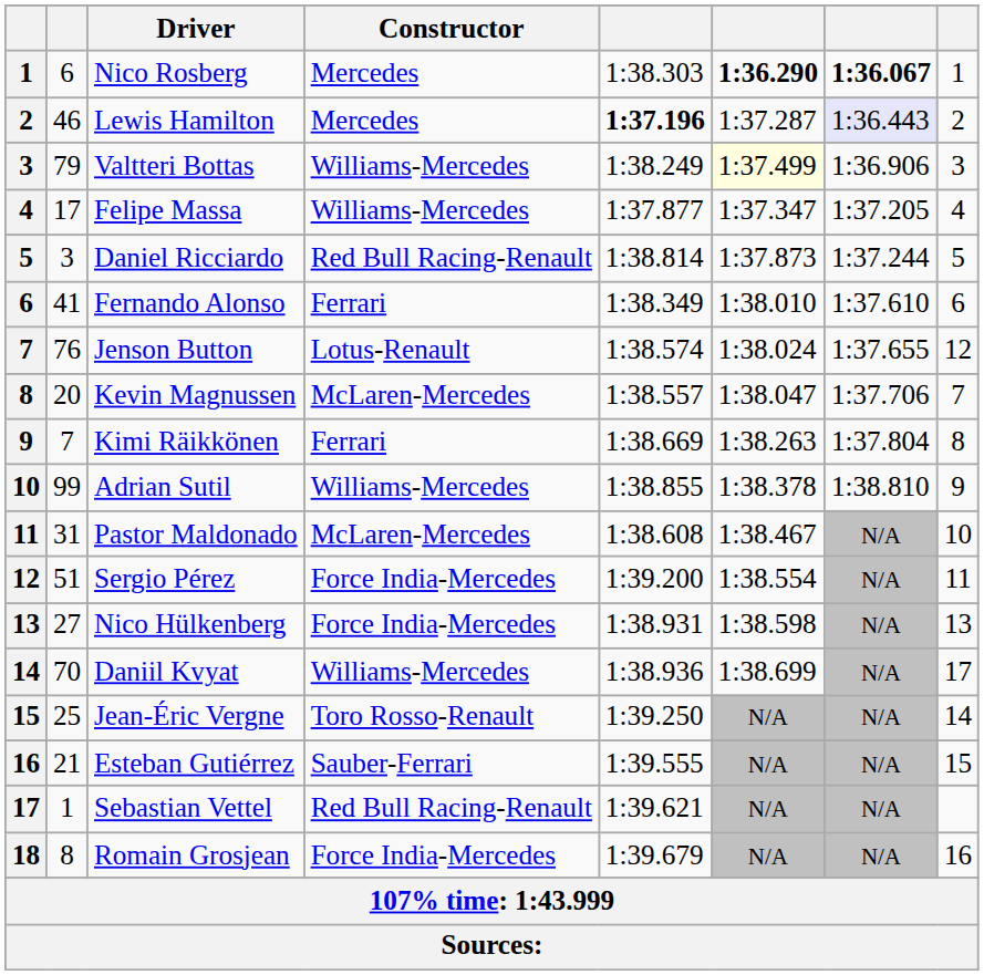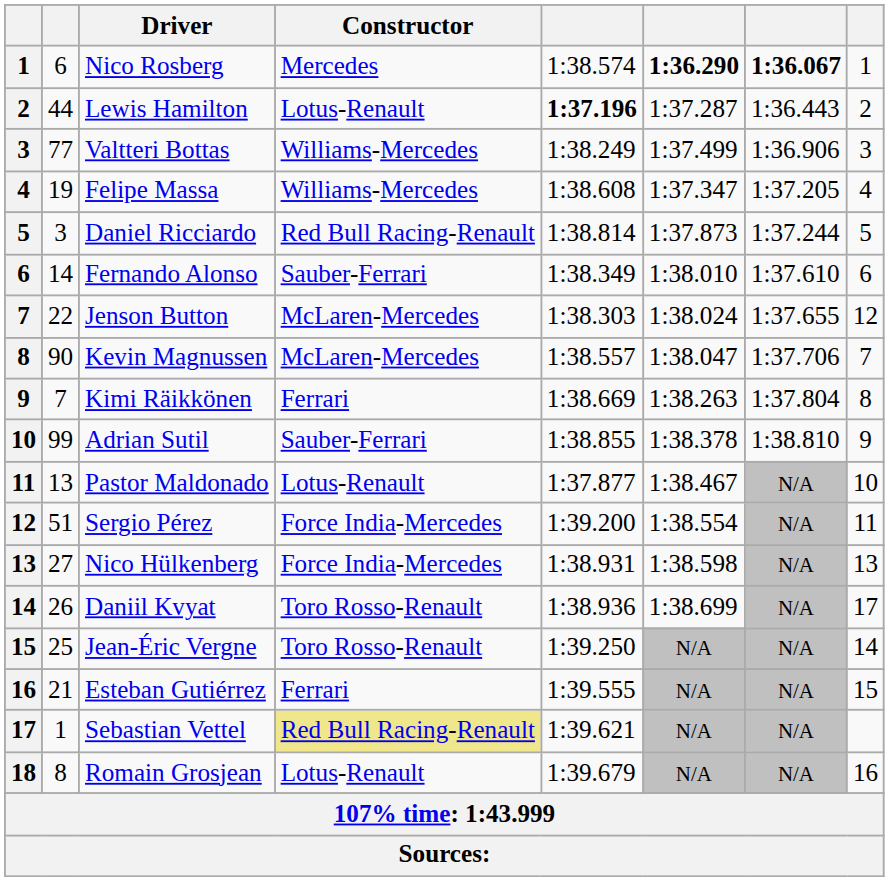 <table class= "wikitable sortable" style="font-size:85%">
 <tr>
 <th scope="col"></th>
 <th scope="col"></th>
 <th scope="col">Driver</th>
 <th scope="col">Constructor</th>
 <th scope="col"></th>
 <th scope="col"></th>
 <th scope="col"></th>
 <th scope="col"></th>
 </tr>
 <tr>
 <th scope="row">1</th>
 <td align="center">6</td>
 <td data-sort-value="ROS"> <a href='#'>Nico Rosberg</a></td>
 <td><a href='#'>Mercedes</a></td>
-<td>1:38.303</td>
+<td>1:38.574</td>
 <td><strong>1:36.290</strong></td>
 <td><strong>1:36.067</strong></td>
 <td align="center">1</td>
 </tr>
 <tr>
 <th scope="row">2</th>
-<td align="center">46</td>
+<td align="center">44</td>
 <td data-sort-value="HAM"> <a href='#'>Lewis Hamilton</a></td>
-<td><a href='#'>Mercedes</a></td>
+<td><a href='#'>Lotus</a>-<a href='#'>Renault</a></td>
 <td><strong>1:37.196</strong></td>
 <td>1:37.287</td>
-<td style="background: lavender;">1:36.443</td>
+<td>1:36.443</td>
 <td align="center">2</td>
 </tr>
 <tr>
 <th scope="row">3</th>
-<td align="center">79</td>
+<td align="center">77</td>
 <td data-sort-value="BOT"> <a href='#'>Valtteri Bottas</a></td>
 <td><a href='#'>Williams</a>-<a href='#'>Mercedes</a></td>
 <td>1:38.249</td>
-<td style="background: lightyellow;">1:37.499</td>
+<td>1:37.499</td>
 <td>1:36.906</td>
 <td align="center">3</td>
 </tr>
 <tr>
 <th scope="row">4</th>
-<td align="center">17</td>
+<td align="center">19</td>
 <td data-sort-value="MAS"> <a href='#'>Felipe Massa</a></td>
 <td><a href='#'>Williams</a>-<a href='#'>Mercedes</a></td>
-<td>1:37.877</td>
+<td>1:38.608</td>
 <td>1:37.347</td>
 <td>1:37.205</td>
 <td align="center">4</td>
 </tr>
 <tr>
 <th scope="row">5</th>
 <td align="center">3</td>
 <td data-sort-value="RIC"> <a href='#'>Daniel Ricciardo</a></td>
 <td><a href='#'>Red Bull Racing</a>-<a href='#'>Renault</a></td>
 <td>1:38.814</td>
 <td>1:37.873</td>
 <td>1:37.244</td>
 <td align="center">5</td>
 </tr>
 <tr>
 <th scope="row">6</th>
-<td align="center">41</td>
+<td align="center">14</td>
 <td data-sort-value="ALO"> <a href='#'>Fernando Alonso</a></td>
-<td><a href='#'>Ferrari</a></td>
+<td><a href='#'>Sauber</a>-<a href='#'>Ferrari</a></td>
 <td>1:38.349</td>
 <td>1:38.010</td>
 <td>1:37.610</td>
 <td align="center">6</td>
 </tr>
 <tr>
 <th scope="row">7</th>
-<td align="center">76</td>
+<td align="center">22</td>
 <td data-sort-value="BUT"> <a href='#'>Jenson Button</a></td>
-<td><a href='#'>Lotus</a>-<a href='#'>Renault</a></td>
-<td>1:38.574</td>
+<td><a href='#'>McLaren</a>-<a href='#'>Mercedes</a></td>
+<td>1:38.303</td>
 <td>1:38.024</td>
 <td>1:37.655</td>
 <td align="center">12</td>
 </tr>
 <tr>
 <th scope="row">8</th>
-<td align="center">20</td>
+<td align="center">90</td>
 <td data-sort-value="MAG"> <a href='#'>Kevin Magnussen</a></td>
 <td><a href='#'>McLaren</a>-<a href='#'>Mercedes</a></td>
 <td>1:38.557</td>
 <td>1:38.047</td>
 <td>1:37.706</td>
 <td align="center">7</td>
 </tr>
 <tr>
 <th scope="row">9</th>
 <td align="center">7</td>
 <td data-sort-value="RAI"> <a href='#'>Kimi Räikkönen</a></td>
 <td><a href='#'>Ferrari</a></td>
 <td>1:38.669</td>
 <td>1:38.263</td>
 <td>1:37.804</td>
 <td align="center">8</td>
 </tr>
 <tr>
 <th scope="row">10</th>
 <td align="center">99</td>
 <td data-sort-value="SUT"> <a href='#'>Adrian Sutil</a></td>
-<td><a href='#'>Williams</a>-<a href='#'>Mercedes</a></td>
+<td><a href='#'>Sauber</a>-<a href='#'>Ferrari</a></td>
 <td>1:38.855</td>
 <td>1:38.378</td>
 <td>1:38.810</td>
 <td align="center">9</td>
 </tr>
 <tr>
 <th scope="row">11</th>
-<td align="center">31</td>
+<td align="center">13</td>
 <td data-sort-value="MAL"> <a href='#'>Pastor Maldonado</a></td>
-<td><a href='#'>McLaren</a>-<a href='#'>Mercedes</a></td>
-<td>1:38.608</td>
+<td><a href='#'>Lotus</a>-<a href='#'>Renault</a></td>
+<td>1:37.877</td>
 <td>1:38.467</td>
 <td style="background: silver" align="center" data-sort-value="11"><small>N/A</small></td>
 <td align="center">10</td>
 </tr>
 <tr>
 <th scope="row">12</th>
 <td align="center">51</td>
 <td data-sort-value="PER"> <a href='#'>Sergio Pérez</a></td>
 <td><a href='#'>Force India</a>-<a href='#'>Mercedes</a></td>
 <td>1:39.200</td>
 <td>1:38.554</td>
 <td style="background: silver" align="center" data-sort-value="12"><small>N/A</small></td>
 <td align="center">11</td>
 </tr>
 <tr>
 <th scope="row">13</th>
 <td align="center">27</td>
 <td data-sort-value="HUL"> <a href='#'>Nico Hülkenberg</a></td>
 <td><a href='#'>Force India</a>-<a href='#'>Mercedes</a></td>
 <td>1:38.931</td>
 <td>1:38.598</td>
 <td style="background: silver" align="center" data-sort-value="13"><small>N/A</small></td>
 <td align="center">13</td>
 </tr>
 <tr>
 <th scope="row">14</th>
-<td align="center">70</td>
+<td align="center">26</td>
 <td data-sort-value="KVY"> <a href='#'>Daniil Kvyat</a></td>
-<td><a href='#'>Williams</a>-<a href='#'>Mercedes</a></td>
+<td><a href='#'>Toro Rosso</a>-<a href='#'>Renault</a></td>
 <td>1:38.936</td>
 <td>1:38.699</td>
 <td style="background: silver" align="center" data-sort-value="14"><small>N/A</small></td>
 <td align="center">17</td>
 </tr>
 <tr>
 <th scope="row">15</th>
 <td align="center">25</td>
 <td data-sort-value="VER"> <a href='#'>Jean-Éric Vergne</a></td>
 <td><a href='#'>Toro Rosso</a>-<a href='#'>Renault</a></td>
 <td>1:39.250</td>
 <td style="background: silver" align="center" data-sort-value="15"><small>N/A</small></td>
 <td style="background: silver" align="center" data-sort-value="15"><small>N/A</small></td>
 <td align="center">14</td>
 </tr>
 <tr>
 <th scope="row">16</th>
 <td align="center">21</td>
 <td data-sort-value="GUT"> <a href='#'>Esteban Gutiérrez</a></td>
-<td><a href='#'>Sauber</a>-<a href='#'>Ferrari</a></td>
+<td><a href='#'>Ferrari</a></td>
 <td>1:39.555</td>
 <td style="background: silver" align="center" data-sort-value="16"><small>N/A</small></td>
 <td style="background: silver" align="center" data-sort-value="16"><small>N/A</small></td>
 <td align="center">15</td>
 </tr>
 <tr>
 <th scope="row">17</th>
 <td align="center">1</td>
 <td data-sort-value="VET"> <a href='#'>Sebastian Vettel</a></td>
-<td><a href='#'>Red Bull Racing</a>-<a href='#'>Renault</a></td>
+<td style="background: khaki;"><a href='#'>Red Bull Racing</a>-<a href='#'>Renault</a></td>
 <td>1:39.621</td>
 <td style="background: silver" align="center" data-sort-value="17"><small>N/A</small></td>
 <td style="background: silver" align="center" data-sort-value="17"><small>N/A</small></td>
 <td data-sort-value="19" align="center"></td>
 </tr>
 <tr>
 <th scope="row">18</th>
 <td align="center">8</td>
 <td data-sort-value="GRO"> <a href='#'>Romain Grosjean</a></td>
-<td><a href='#'>Force India</a>-<a href='#'>Mercedes</a></td>
+<td><a href='#'>Lotus</a>-<a href='#'>Renault</a></td>
 <td>1:39.679</td>
 <td style="background: silver" align="center" data-sort-value="18"><small>N/A</small></td>
 <td style="background: silver" align="center" data-sort-value="18"><small>N/A</small></td>
 <td align="center">16</td>
 </tr>
 <tr class="sortbottom">
 <th colspan=8><a href='#'>107% time</a>: 1:43.999</th>
 </tr>
 <tr>
 <th colspan=8>Sources:</th>
 </tr>
 </table>
